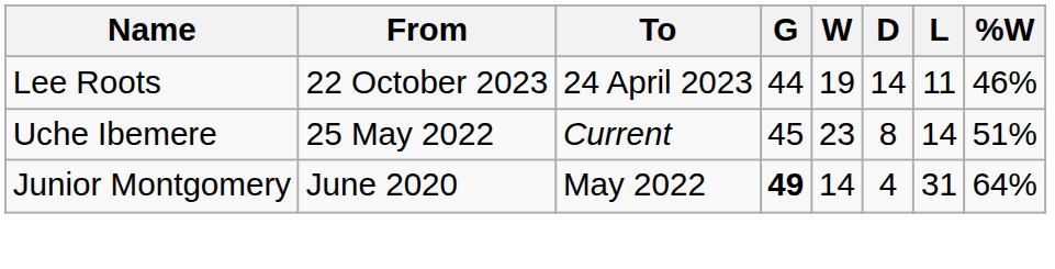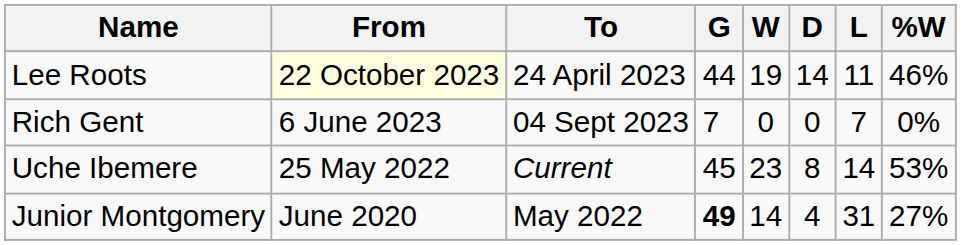 <table class="wikitable sortable">
 <tr>
 <th>Name</th>
 <th>From</th>
 <th>To</th>
 <th>G</th>
 <th>W</th>
 <th>D</th>
 <th>L</th>
 <th>%W</th>
 </tr>
 <tr>
 <td>Lee Roots</td>
-<td align="left">22 October 2023</td>
+<td align="left" style="background: lightyellow;">22 October 2023</td>
 <td align="left">24 April 2023</td>
 <td align="left">44</td>
 <td style="text-align:center">19</td>
 <td style="text-align:center">14</td>
 <td style="text-align:center">11</td>
 <td style="text-align:center">46%</td>
+</tr>
+<tr>
+<td>Rich Gent</td>
+<td align="left">6 June 2023</td>
+<td align="left">04 Sept 2023</td>
+<td align="left">7</td>
+<td style="text-align:center">0</td>
+<td style="text-align:center">0</td>
+<td style="text-align:center">7</td>
+<td style="text-align:center">0%</td>
 </tr>
 <tr>
 <td>Uche Ibemere</td>
 <td align="left">25 May 2022</td>
 <td align="left"><em>Current</em></td>
 <td align="left">45</td>
 <td style="text-align:center">23</td>
 <td style="text-align:center">8</td>
 <td style="text-align:center">14</td>
-<td style="text-align:center">51%</td>
+<td style="text-align:center">53%</td>
 </tr>
 <tr>
 <td>Junior Montgomery</td>
 <td align="left">June 2020</td>
 <td align="left">May 2022</td>
 <td align="left"><strong>49</strong></td>
 <td style="text-align:center">14</td>
 <td style="text-align:center">4</td>
 <td style="text-align:center">31</td>
-<td style="text-align:center">64%</td>
+<td style="text-align:center">27%</td>
 </tr>
 </table>
